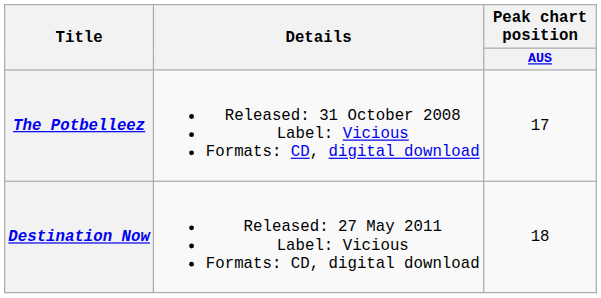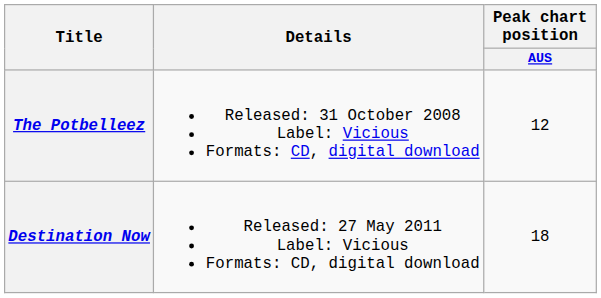 <table class="wikitable plainrowheaders" style=text-align:center;>
 <tr>
 <th rowspan=2>Title</th>
 <th rowspan=2>Details</th>
 <th rowspan=1>Peak chart position</th>
 </tr>
 <tr>
 <th style="width:8em;font-size:85%"><a href='#'>AUS</a><br></th>
 </tr>
 <tr>
 <th scope="row"><em><a href='#'>The Potbelleez</a></em></th>
 <td><br><ul><li>Released: 31 October 2008</li><li>Label: <a href='#'>Vicious</a></li><li>Formats: <a href='#'>CD</a>, <a href='#'>digital download</a></li></ul></td>
-<td>17</td>
+<td>12</td>
 </tr>
 <tr>
 <th scope="row"><em><a href='#'>Destination Now</a></em></th>
 <td><br><ul><li>Released: 27 May 2011</li><li>Label: Vicious</li><li>Formats: CD, digital download</li></ul></td>
 <td>18</td>
 </tr>
 </table>
